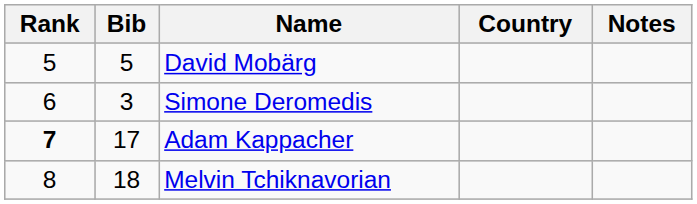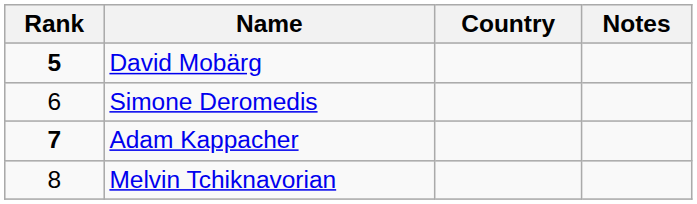 <table class="wikitable" style="text-align:center; width:450px">
 <tr>
 <th>Rank</th>
-<th>Bib</th>
 <th>Name</th>
 <th>Country</th>
 <th>Notes</th>
 </tr>
 <tr>
-<td>5</td>
-<td>5</td>
+<td><strong>5</strong></td>
 <td align=left><a href='#'>David Mobärg</a></td>
 <td align=left></td>
 <td></td>
 </tr>
 <tr>
 <td>6</td>
-<td>3</td>
 <td align=left><a href='#'>Simone Deromedis</a></td>
 <td align=left></td>
 <td></td>
 </tr>
 <tr>
 <td><strong>7</strong></td>
-<td>17</td>
 <td align=left><a href='#'>Adam Kappacher</a></td>
 <td align=left></td>
 <td></td>
 </tr>
 <tr>
 <td>8</td>
-<td>18</td>
 <td align=left><a href='#'>Melvin Tchiknavorian</a></td>
 <td align=left></td>
 <td></td>
 </tr>
 </table>
